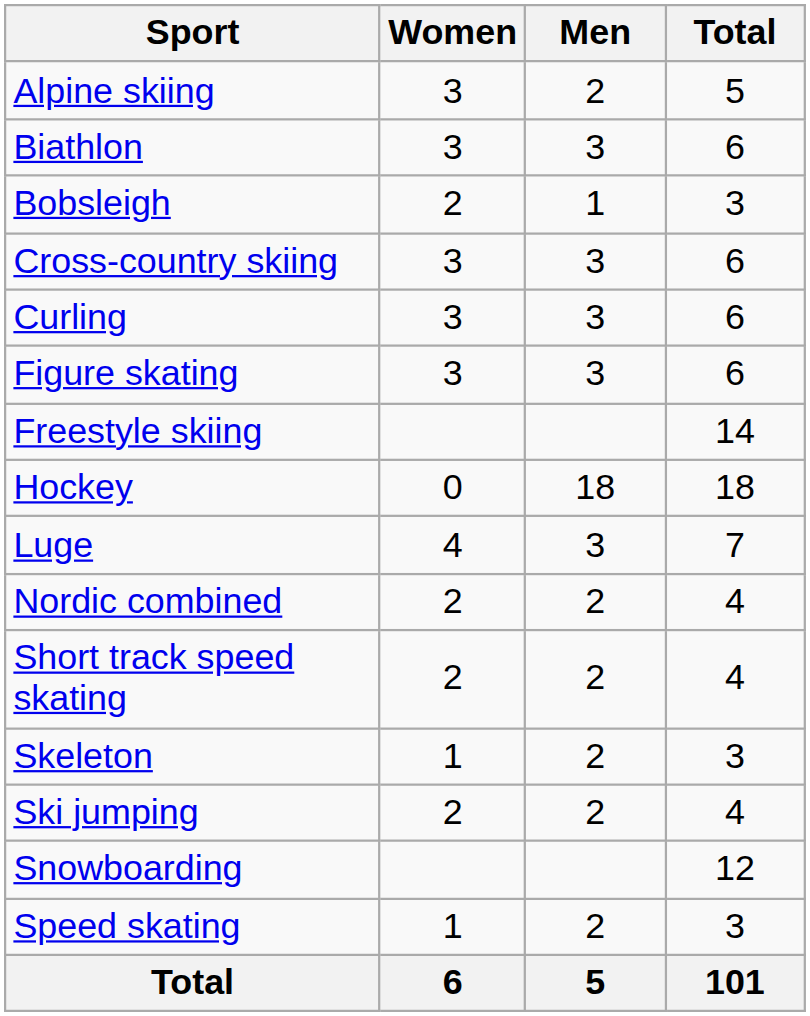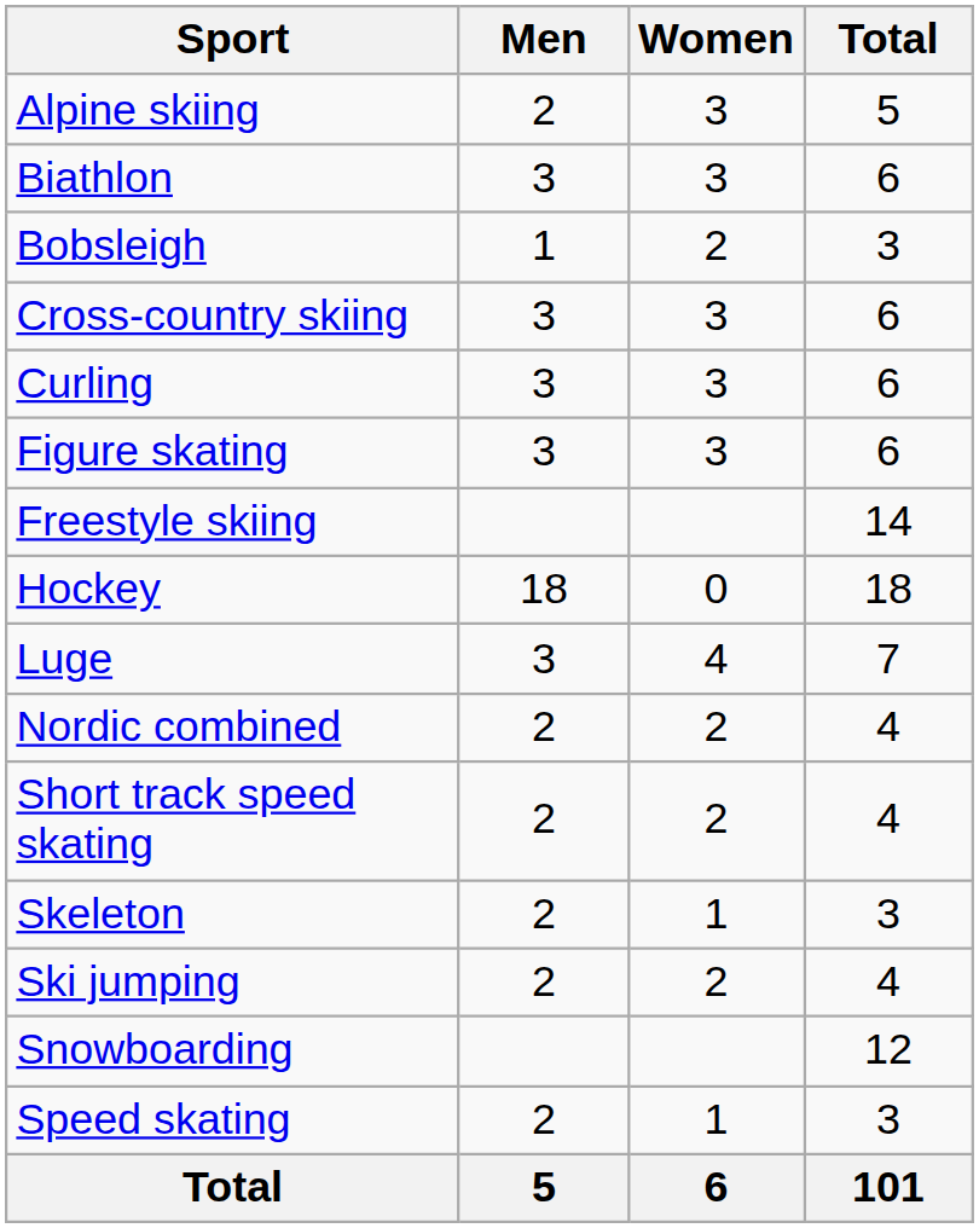 <table class="wikitable sortable" style=text-align:center>
 <tr>
 <th width=160>Sport</th>
+<th width=55>Men</th>
 <th width=55>Women</th>
-<th width=55>Men</th>
 <th width=55>Total</th>
 </tr>
 <tr>
 <td align=left><a href='#'>Alpine skiing</a></td>
+<td>2</td>
 <td>3</td>
-<td>2</td>
 <td>5</td>
 </tr>
 <tr>
 <td align=left><a href='#'>Biathlon</a></td>
 <td>3</td>
 <td>3</td>
 <td>6</td>
 </tr>
 <tr>
 <td align=left><a href='#'>Bobsleigh</a></td>
+<td>1</td>
 <td>2</td>
-<td>1</td>
 <td>3</td>
 </tr>
 <tr>
 <td align=left><a href='#'>Cross-country skiing</a></td>
 <td>3</td>
 <td>3</td>
 <td>6</td>
 </tr>
 <tr>
 <td align=left><a href='#'>Curling</a></td>
 <td>3</td>
 <td>3</td>
 <td>6</td>
 </tr>
 <tr>
 <td align=left><a href='#'>Figure skating</a></td>
 <td>3</td>
 <td>3</td>
 <td>6</td>
 </tr>
 <tr>
 <td align=left><a href='#'>Freestyle skiing</a></td>
 <td></td>
 <td></td>
 <td>14</td>
 </tr>
 <tr>
 <td align=left><a href='#'>Hockey</a></td>
+<td>18</td>
 <td>0</td>
-<td>18</td>
 <td>18</td>
 </tr>
 <tr>
 <td align=left><a href='#'>Luge</a></td>
+<td>3</td>
 <td>4</td>
-<td>3</td>
 <td>7</td>
 </tr>
 <tr>
 <td align=left><a href='#'>Nordic combined</a></td>
 <td>2</td>
 <td>2</td>
 <td>4</td>
 </tr>
 <tr>
 <td align=left><a href='#'>Short track speed skating</a></td>
 <td>2</td>
 <td>2</td>
 <td>4</td>
 </tr>
 <tr>
 <td align=left><a href='#'>Skeleton</a></td>
+<td>2</td>
 <td>1</td>
-<td>2</td>
 <td>3</td>
 </tr>
 <tr>
 <td align=left><a href='#'>Ski jumping</a></td>
 <td>2</td>
 <td>2</td>
 <td>4</td>
 </tr>
 <tr>
 <td align=left><a href='#'>Snowboarding</a></td>
 <td></td>
 <td></td>
 <td>12</td>
 </tr>
 <tr>
 <td align=left><a href='#'>Speed skating</a></td>
+<td>2</td>
 <td>1</td>
-<td>2</td>
 <td>3</td>
 </tr>
 <tr>
 <th>Total</th>
+<th>5</th>
 <th>6</th>
-<th>5</th>
 <th>101</th>
 </tr>
 </table>
